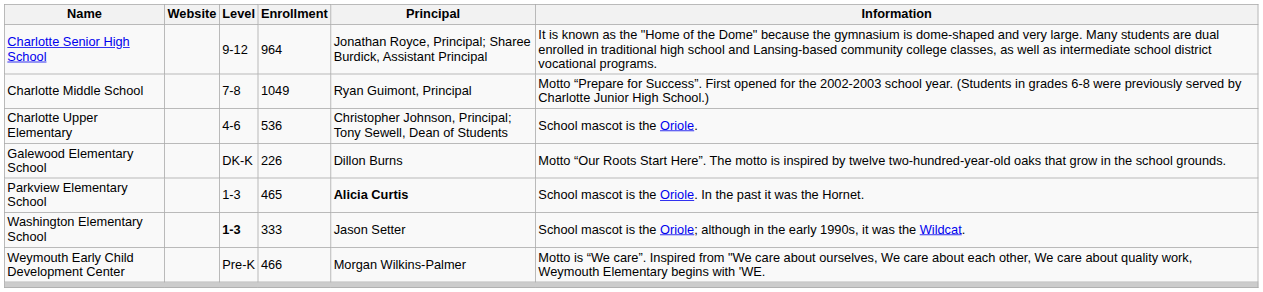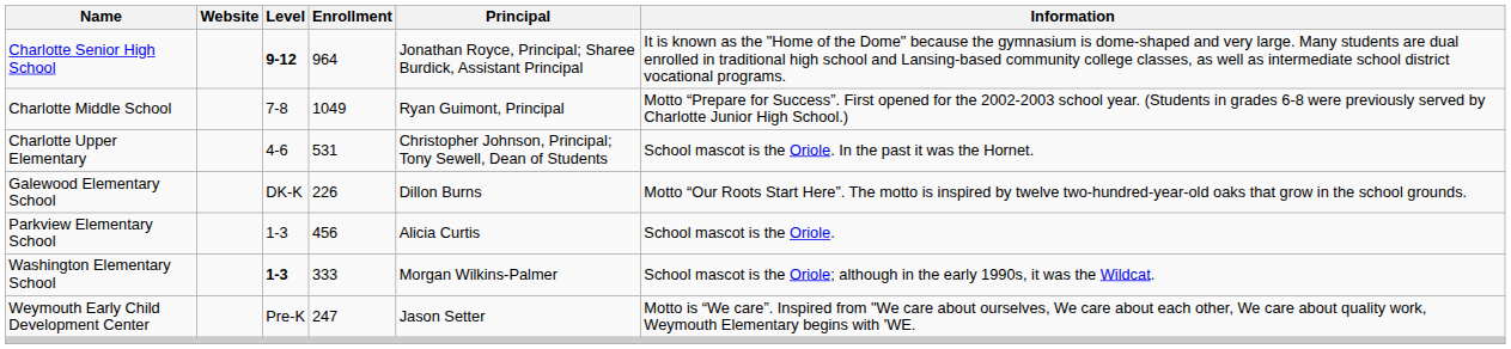 <table width="auto" class="wikitable">
 <tr>
 <th>Name</th>
 <th>Website</th>
 <th>Level</th>
 <th>Enrollment</th>
 <th>Principal</th>
 <th>Information</th>
 </tr>
 <tr>
 <td><a href='#'>Charlotte Senior High School</a></td>
 <td></td>
-<td>9-12</td>
+<td><strong>9-12</strong></td>
 <td>964</td>
 <td>Jonathan Royce, Principal; Sharee Burdick, Assistant Principal</td>
 <td>It is known as the "Home of the Dome" because the gymnasium is dome-shaped and very large. Many students are dual enrolled in traditional high school and Lansing-based community college classes, as well as intermediate school district vocational programs.</td>
 </tr>
 <tr>
 <td>Charlotte Middle School</td>
 <td></td>
 <td>7-8</td>
 <td>1049</td>
 <td>Ryan Guimont, Principal</td>
 <td>Motto “Prepare for Success”. First opened for the 2002-2003 school year. (Students in grades 6-8 were previously served by Charlotte Junior High School.)</td>
 </tr>
 <tr>
 <td>Charlotte Upper Elementary</td>
 <td></td>
 <td>4-6</td>
-<td>536</td>
+<td>531</td>
 <td>Christopher Johnson, Principal; Tony Sewell, Dean of Students</td>
-<td>School mascot is the <a href='#'>Oriole</a>.</td>
+<td>School mascot is the <a href='#'>Oriole</a>. In the past it was the Hornet.</td>
 </tr>
 <tr>
 <td>Galewood Elementary School</td>
 <td></td>
 <td>DK-K</td>
 <td>226</td>
 <td>Dillon Burns</td>
 <td>Motto “Our Roots Start Here”. The motto is inspired by twelve two-hundred-year-old oaks that grow in the school grounds.</td>
 </tr>
 <tr>
 <td>Parkview Elementary School</td>
 <td></td>
 <td>1-3</td>
-<td>465</td>
-<td><strong>Alicia Curtis</strong></td>
-<td>School mascot is the <a href='#'>Oriole</a>. In the past it was the Hornet.</td>
+<td>456</td>
+<td>Alicia Curtis</td>
+<td>School mascot is the <a href='#'>Oriole</a>.</td>
 </tr>
 <tr>
 <td>Washington Elementary School</td>
 <td></td>
 <td><strong>1-3</strong></td>
 <td>333</td>
-<td>Jason Setter</td>
+<td>Morgan Wilkins-Palmer</td>
 <td>School mascot is the <a href='#'>Oriole</a>; although in the early 1990s, it was the <a href='#'>Wildcat</a>.</td>
 </tr>
 <tr>
 <td>Weymouth Early Child Development Center</td>
 <td></td>
 <td>Pre-K</td>
-<td>466</td>
-<td>Morgan Wilkins-Palmer</td>
+<td>247</td>
+<td>Jason Setter</td>
 <td>Motto is “We care”. Inspired from "We care about ourselves, We care about each other, We care about quality work, Weymouth Elementary begins with 'WE.</td>
 </tr>
 <tr>
 <td colspan="7" bgcolor="#cccccc"></td>
 </tr>
 </table>
